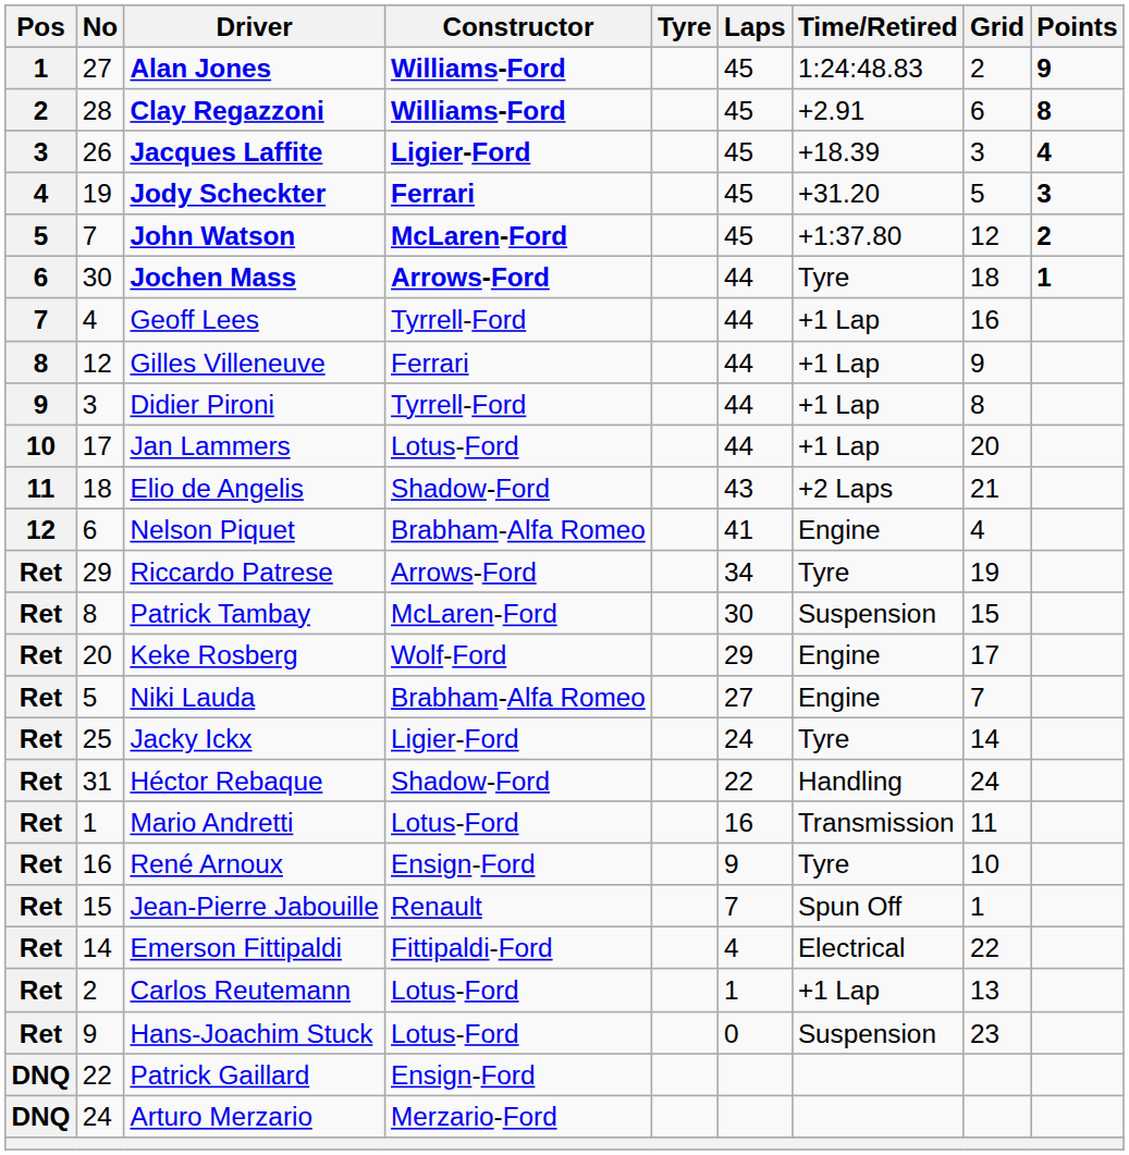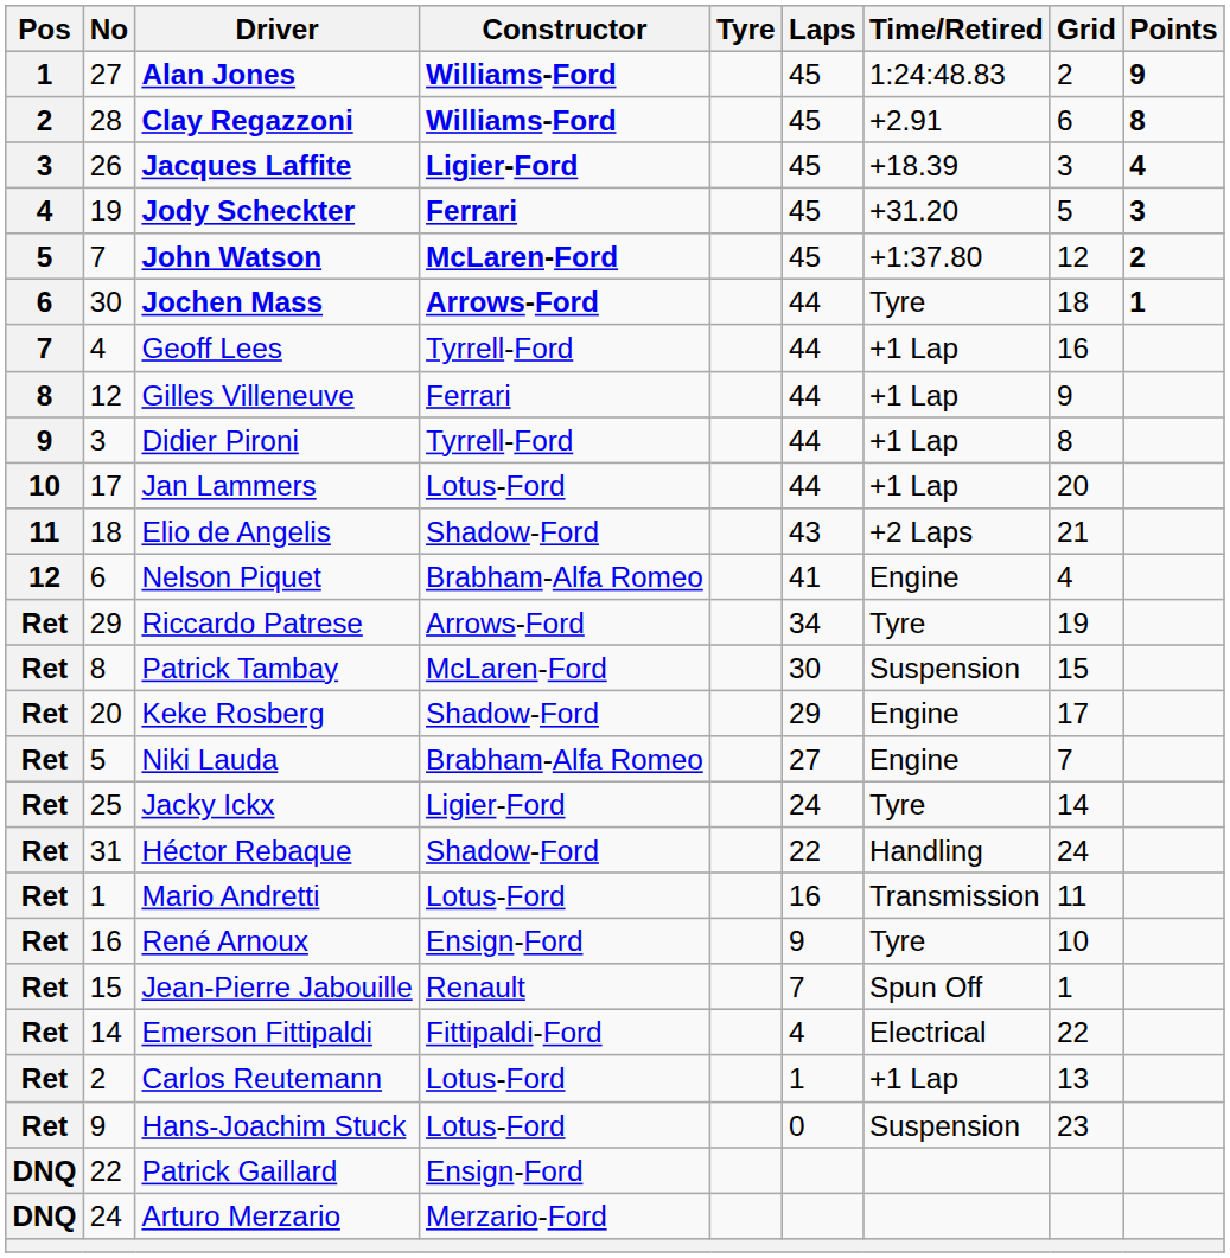 <table class="wikitable" style="font-size: 95%;">
 <tr>
 <th>Pos</th>
 <th>No</th>
 <th>Driver</th>
 <th>Constructor</th>
 <th>Tyre</th>
 <th>Laps</th>
 <th>Time/Retired</th>
 <th>Grid</th>
 <th>Points</th>
 </tr>
 <tr>
 <th>1</th>
 <td>27</td>
 <td> <strong><a href='#'>Alan Jones</a></strong></td>
 <td><strong><a href='#'>Williams</a>-<a href='#'>Ford</a></strong></td>
 <td></td>
 <td>45</td>
 <td>1:24:48.83</td>
 <td>2</td>
 <td><strong>9</strong></td>
 </tr>
 <tr>
 <th>2</th>
 <td>28</td>
 <td> <strong><a href='#'>Clay Regazzoni</a></strong></td>
 <td><strong><a href='#'>Williams</a>-<a href='#'>Ford</a></strong></td>
 <td></td>
 <td>45</td>
 <td>+2.91</td>
 <td>6</td>
 <td><strong>8</strong></td>
 </tr>
 <tr>
 <th>3</th>
 <td>26</td>
 <td> <strong><a href='#'>Jacques Laffite</a></strong></td>
 <td><strong><a href='#'>Ligier</a>-<a href='#'>Ford</a></strong></td>
 <td></td>
 <td>45</td>
 <td>+18.39</td>
 <td>3</td>
 <td><strong>4</strong></td>
 </tr>
 <tr>
 <th>4</th>
 <td>19</td>
 <td> <strong><a href='#'>Jody Scheckter</a></strong></td>
 <td><strong><a href='#'>Ferrari</a></strong></td>
 <td></td>
 <td>45</td>
 <td>+31.20</td>
 <td>5</td>
 <td><strong>3</strong></td>
 </tr>
 <tr>
 <th>5</th>
 <td>7</td>
 <td> <strong><a href='#'>John Watson</a></strong></td>
 <td><strong><a href='#'>McLaren</a>-<a href='#'>Ford</a></strong></td>
 <td></td>
 <td>45</td>
 <td>+1:37.80</td>
 <td>12</td>
 <td><strong>2</strong></td>
 </tr>
 <tr>
 <th>6</th>
 <td>30</td>
 <td> <strong><a href='#'>Jochen Mass</a></strong></td>
 <td><strong><a href='#'>Arrows</a>-<a href='#'>Ford</a></strong></td>
 <td></td>
 <td>44</td>
 <td>Tyre</td>
 <td>18</td>
 <td><strong>1</strong></td>
 </tr>
 <tr>
 <th>7</th>
 <td>4</td>
 <td> <a href='#'>Geoff Lees</a></td>
 <td><a href='#'>Tyrrell</a>-<a href='#'>Ford</a></td>
 <td></td>
 <td>44</td>
 <td>+1 Lap</td>
 <td>16</td>
 <td></td>
 </tr>
 <tr>
 <th>8</th>
 <td>12</td>
 <td> <a href='#'>Gilles Villeneuve</a></td>
 <td><a href='#'>Ferrari</a></td>
 <td></td>
 <td>44</td>
 <td>+1 Lap</td>
 <td>9</td>
 <td></td>
 </tr>
 <tr>
 <th>9</th>
 <td>3</td>
 <td> <a href='#'>Didier Pironi</a></td>
 <td><a href='#'>Tyrrell</a>-<a href='#'>Ford</a></td>
 <td></td>
 <td>44</td>
 <td>+1 Lap</td>
 <td>8</td>
 <td></td>
 </tr>
 <tr>
 <th>10</th>
 <td>17</td>
 <td> <a href='#'>Jan Lammers</a></td>
 <td><a href='#'>Lotus</a>-<a href='#'>Ford</a></td>
 <td></td>
 <td>44</td>
 <td>+1 Lap</td>
 <td>20</td>
 <td></td>
 </tr>
 <tr>
 <th>11</th>
 <td>18</td>
 <td> <a href='#'>Elio de Angelis</a></td>
 <td><a href='#'>Shadow</a>-<a href='#'>Ford</a></td>
 <td></td>
 <td>43</td>
 <td>+2 Laps</td>
 <td>21</td>
 <td></td>
 </tr>
 <tr>
 <th>12</th>
 <td>6</td>
 <td> <a href='#'>Nelson Piquet</a></td>
 <td><a href='#'>Brabham</a>-<a href='#'>Alfa Romeo</a></td>
 <td></td>
 <td>41</td>
 <td>Engine</td>
 <td>4</td>
 <td></td>
 </tr>
 <tr>
 <th>Ret</th>
 <td>29</td>
 <td> <a href='#'>Riccardo Patrese</a></td>
 <td><a href='#'>Arrows</a>-<a href='#'>Ford</a></td>
 <td></td>
 <td>34</td>
 <td>Tyre</td>
 <td>19</td>
 <td></td>
 </tr>
 <tr>
 <th>Ret</th>
 <td>8</td>
 <td> <a href='#'>Patrick Tambay</a></td>
 <td><a href='#'>McLaren</a>-<a href='#'>Ford</a></td>
 <td></td>
 <td>30</td>
 <td>Suspension</td>
 <td>15</td>
 <td></td>
 </tr>
 <tr>
 <th>Ret</th>
 <td>20</td>
 <td> <a href='#'>Keke Rosberg</a></td>
-<td><a href='#'>Wolf</a>-<a href='#'>Ford</a></td>
+<td><a href='#'>Shadow</a>-<a href='#'>Ford</a></td>
 <td></td>
 <td>29</td>
 <td>Engine</td>
 <td>17</td>
 <td></td>
 </tr>
 <tr>
 <th>Ret</th>
 <td>5</td>
 <td> <a href='#'>Niki Lauda</a></td>
 <td><a href='#'>Brabham</a>-<a href='#'>Alfa Romeo</a></td>
 <td></td>
 <td>27</td>
 <td>Engine</td>
 <td>7</td>
 <td></td>
 </tr>
 <tr>
 <th>Ret</th>
 <td>25</td>
 <td> <a href='#'>Jacky Ickx</a></td>
 <td><a href='#'>Ligier</a>-<a href='#'>Ford</a></td>
 <td></td>
 <td>24</td>
 <td>Tyre</td>
 <td>14</td>
 <td></td>
 </tr>
 <tr>
 <th>Ret</th>
 <td>31</td>
 <td> <a href='#'>Héctor Rebaque</a></td>
 <td><a href='#'>Shadow</a>-<a href='#'>Ford</a></td>
 <td></td>
 <td>22</td>
 <td>Handling</td>
 <td>24</td>
 <td></td>
 </tr>
 <tr>
 <th>Ret</th>
 <td>1</td>
 <td> <a href='#'>Mario Andretti</a></td>
 <td><a href='#'>Lotus</a>-<a href='#'>Ford</a></td>
 <td></td>
 <td>16</td>
 <td>Transmission</td>
 <td>11</td>
 <td></td>
 </tr>
 <tr>
 <th>Ret</th>
 <td>16</td>
 <td> <a href='#'>René Arnoux</a></td>
 <td><a href='#'>Ensign</a>-<a href='#'>Ford</a></td>
 <td></td>
 <td>9</td>
 <td>Tyre</td>
 <td>10</td>
 <td></td>
 </tr>
 <tr>
 <th>Ret</th>
 <td>15</td>
 <td> <a href='#'>Jean-Pierre Jabouille</a></td>
 <td><a href='#'>Renault</a></td>
 <td></td>
 <td>7</td>
 <td>Spun Off</td>
 <td>1</td>
 <td></td>
 </tr>
 <tr>
 <th>Ret</th>
 <td>14</td>
 <td> <a href='#'>Emerson Fittipaldi</a></td>
 <td><a href='#'>Fittipaldi</a>-<a href='#'>Ford</a></td>
 <td></td>
 <td>4</td>
 <td>Electrical</td>
 <td>22</td>
 <td></td>
 </tr>
 <tr>
 <th>Ret</th>
 <td>2</td>
 <td> <a href='#'>Carlos Reutemann</a></td>
 <td><a href='#'>Lotus</a>-<a href='#'>Ford</a></td>
 <td></td>
 <td>1</td>
 <td>+1 Lap</td>
 <td>13</td>
 <td></td>
 </tr>
 <tr>
 <th>Ret</th>
 <td>9</td>
 <td> <a href='#'>Hans-Joachim Stuck</a></td>
 <td><a href='#'>Lotus</a>-<a href='#'>Ford</a></td>
 <td></td>
 <td>0</td>
 <td>Suspension</td>
 <td>23</td>
 <td></td>
 </tr>
 <tr>
 <th>DNQ</th>
 <td>22</td>
 <td> <a href='#'>Patrick Gaillard</a></td>
 <td><a href='#'>Ensign</a>-<a href='#'>Ford</a></td>
 <td></td>
 <td></td>
 <td></td>
 <td></td>
 <td></td>
 </tr>
 <tr>
 <th>DNQ</th>
 <td>24</td>
 <td> <a href='#'>Arturo Merzario</a></td>
 <td><a href='#'>Merzario</a>-<a href='#'>Ford</a></td>
 <td></td>
 <td></td>
 <td></td>
 <td></td>
 <td></td>
 </tr>
 <tr>
 <th colspan="9"></th>
 </tr>
 </table>
